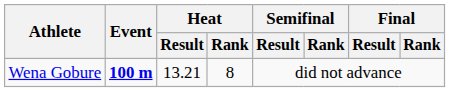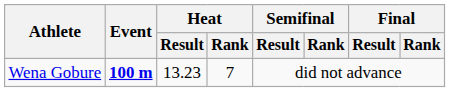 <table class="wikitable" style="font-size:90%; text-align:center">
 <tr>
 <th rowspan=2>Athlete</th>
 <th rowspan=2>Event</th>
 <th colspan=2>Heat</th>
 <th colspan=2>Semifinal</th>
 <th colspan=2>Final</th>
 </tr>
 <tr style="font-size:95%">
 <th>Result</th>
 <th>Rank</th>
 <th>Result</th>
 <th>Rank</th>
 <th>Result</th>
 <th>Rank</th>
 </tr>
 <tr>
 <td align=left><a href='#'>Wena Gobure</a></td>
 <td align=left rowspan=1><strong><a href='#'>100 m</a></strong></td>
-<td>13.21</td>
-<td>8</td>
+<td>13.23</td>
+<td>7</td>
 <td colspan="4">did not advance</td>
 </tr>
 </table>
